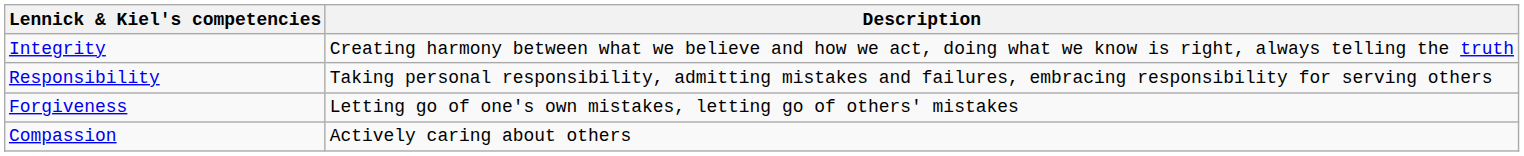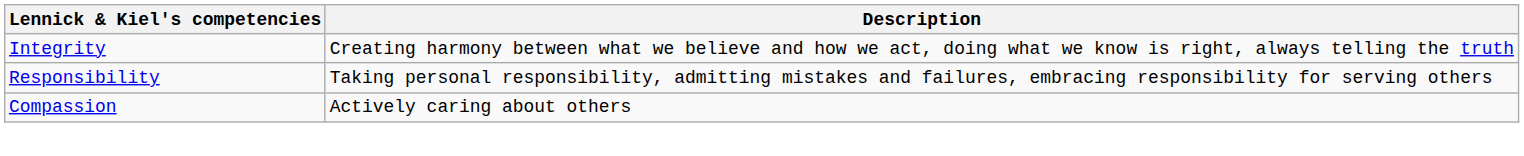 <table class="wikitable">
 <tr>
 <th>Lennick & Kiel's competencies</th>
 <th>Description</th>
 </tr>
 <tr>
 <td><a href='#'>Integrity</a></td>
 <td>Creating harmony between what we believe and how we act, doing what we know is right, always telling the <a href='#'>truth</a></td>
 </tr>
 <tr>
 <td><a href='#'>Responsibility</a></td>
 <td>Taking personal responsibility, admitting mistakes and failures, embracing responsibility for serving others</td>
 </tr>
 <tr>
-<td><a href='#'>Forgiveness</a></td>
-<td>Letting go of one's own mistakes, letting go of others' mistakes</td>
-</tr>
-<tr>
 <td><a href='#'>Compassion</a></td>
 <td>Actively caring about others</td>
 </tr>
 </table>
